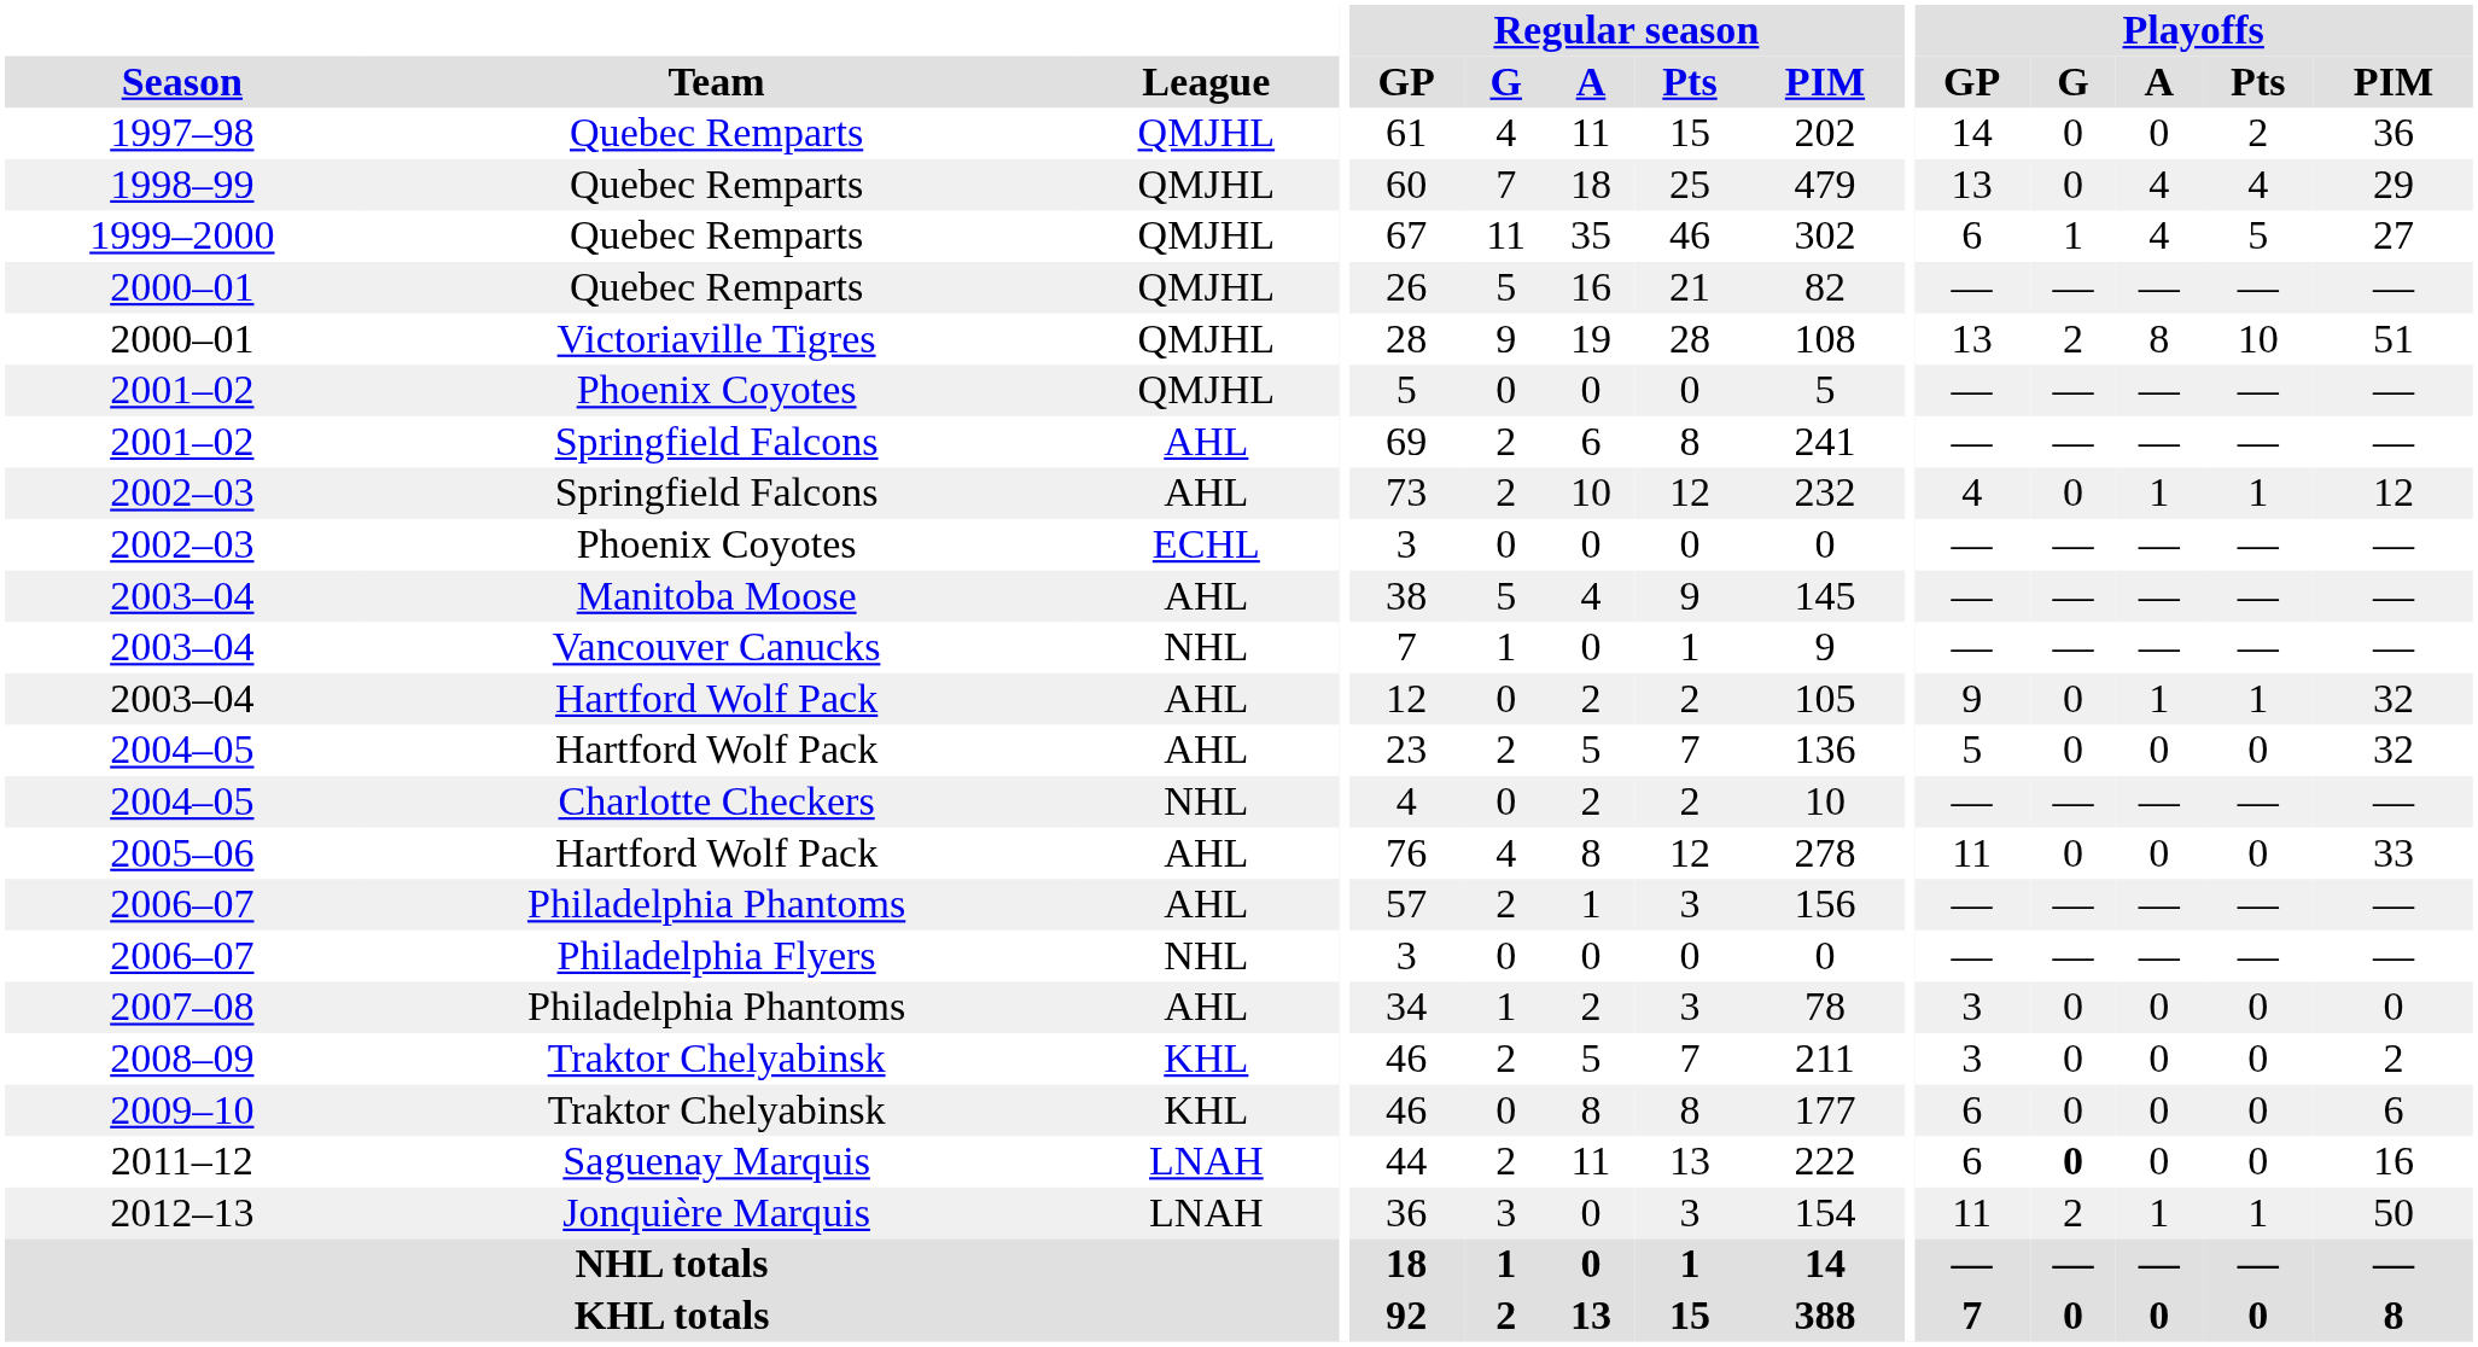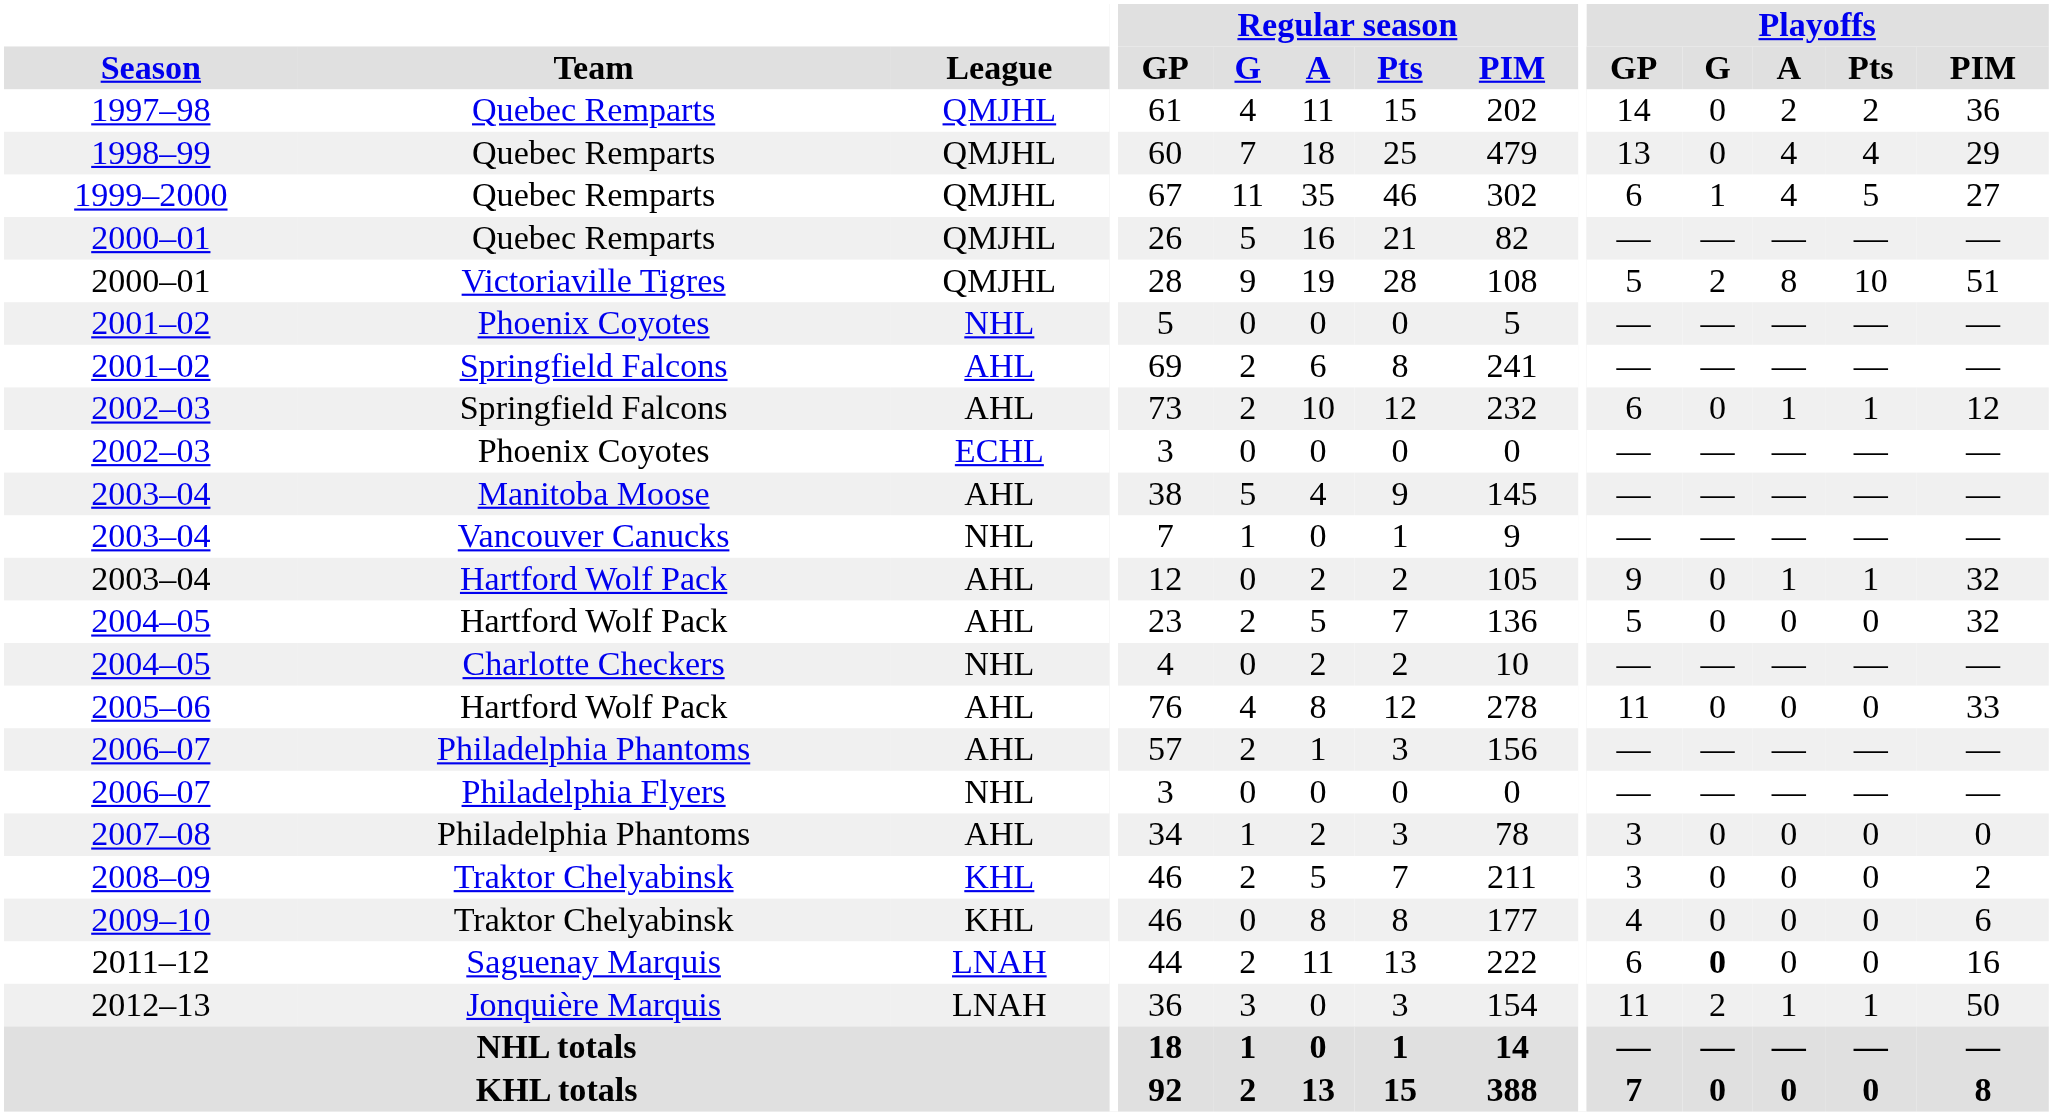 <table border="0" cellpadding="1" cellspacing="0" style="text-align:center; width:60em">
 <tr bgcolor="#e0e0e0">
 <th colspan="3" bgcolor="#ffffff"></th>
 <th rowspan="99" bgcolor="#ffffff"></th>
 <th colspan="5"><a href='#'>Regular season</a></th>
 <th rowspan="99" bgcolor="#ffffff"></th>
 <th colspan="5"><a href='#'>Playoffs</a></th>
 </tr>
 <tr bgcolor="#e0e0e0">
 <th><a href='#'>Season</a></th>
 <th>Team</th>
 <th>League</th>
 <th>GP</th>
 <th><a href='#'>G</a></th>
 <th><a href='#'>A</a></th>
 <th><a href='#'>Pts</a></th>
 <th><a href='#'>PIM</a></th>
 <th>GP</th>
 <th>G</th>
 <th>A</th>
 <th>Pts</th>
 <th>PIM</th>
 </tr>
 <tr ALIGN="center">
 <td><a href='#'>1997–98</a></td>
 <td><a href='#'>Quebec Remparts</a></td>
 <td><a href='#'>QMJHL</a></td>
 <td>61</td>
 <td>4</td>
 <td>11</td>
 <td>15</td>
 <td>202</td>
 <td>14</td>
 <td>0</td>
-<td>0</td>
+<td>2</td>
 <td>2</td>
 <td>36</td>
 </tr>
 <tr ALIGN="center" bgcolor="#f0f0f0">
 <td><a href='#'>1998–99</a></td>
 <td>Quebec Remparts</td>
 <td>QMJHL</td>
 <td>60</td>
 <td>7</td>
 <td>18</td>
 <td>25</td>
 <td>479</td>
 <td>13</td>
 <td>0</td>
 <td>4</td>
 <td>4</td>
 <td>29</td>
 </tr>
 <tr ALIGN="center">
 <td><a href='#'>1999–2000</a></td>
 <td>Quebec Remparts</td>
 <td>QMJHL</td>
 <td>67</td>
 <td>11</td>
 <td>35</td>
 <td>46</td>
 <td>302</td>
 <td>6</td>
 <td>1</td>
 <td>4</td>
 <td>5</td>
 <td>27</td>
 </tr>
 <tr ALIGN="center" bgcolor="#f0f0f0">
 <td><a href='#'>2000–01</a></td>
 <td>Quebec Remparts</td>
 <td>QMJHL</td>
 <td>26</td>
 <td>5</td>
 <td>16</td>
 <td>21</td>
 <td>82</td>
 <td>—</td>
 <td>—</td>
 <td>—</td>
 <td>—</td>
 <td>—</td>
 </tr>
 <tr ALIGN="center">
 <td>2000–01</td>
 <td><a href='#'>Victoriaville Tigres</a></td>
 <td>QMJHL</td>
 <td>28</td>
 <td>9</td>
 <td>19</td>
 <td>28</td>
 <td>108</td>
-<td>13</td>
+<td>5</td>
 <td>2</td>
 <td>8</td>
 <td>10</td>
 <td>51</td>
 </tr>
 <tr ALIGN="center" bgcolor="#f0f0f0">
 <td><a href='#'>2001–02</a></td>
 <td><a href='#'>Phoenix Coyotes</a></td>
-<td>QMJHL</td>
+<td><a href='#'>NHL</a></td>
 <td>5</td>
 <td>0</td>
 <td>0</td>
 <td>0</td>
 <td>5</td>
 <td>—</td>
 <td>—</td>
 <td>—</td>
 <td>—</td>
 <td>—</td>
 </tr>
 <tr ALIGN="center">
 <td><a href='#'>2001–02</a></td>
 <td><a href='#'>Springfield Falcons</a></td>
 <td><a href='#'>AHL</a></td>
 <td>69</td>
 <td>2</td>
 <td>6</td>
 <td>8</td>
 <td>241</td>
 <td>—</td>
 <td>—</td>
 <td>—</td>
 <td>—</td>
 <td>—</td>
 </tr>
 <tr ALIGN="center" bgcolor="#f0f0f0">
 <td><a href='#'>2002–03</a></td>
 <td>Springfield Falcons</td>
 <td>AHL</td>
 <td>73</td>
 <td>2</td>
 <td>10</td>
 <td>12</td>
 <td>232</td>
-<td>4</td>
+<td>6</td>
 <td>0</td>
 <td>1</td>
 <td>1</td>
 <td>12</td>
 </tr>
 <tr ALIGN="center">
 <td><a href='#'>2002–03</a></td>
 <td>Phoenix Coyotes</td>
 <td><a href='#'>ECHL</a></td>
 <td>3</td>
 <td>0</td>
 <td>0</td>
 <td>0</td>
 <td>0</td>
 <td>—</td>
 <td>—</td>
 <td>—</td>
 <td>—</td>
 <td>—</td>
 </tr>
 <tr ALIGN="center" bgcolor="#f0f0f0">
 <td><a href='#'>2003–04</a></td>
 <td><a href='#'>Manitoba Moose</a></td>
 <td>AHL</td>
 <td>38</td>
 <td>5</td>
 <td>4</td>
 <td>9</td>
 <td>145</td>
 <td>—</td>
 <td>—</td>
 <td>—</td>
 <td>—</td>
 <td>—</td>
 </tr>
 <tr ALIGN="center">
 <td><a href='#'>2003–04</a></td>
 <td><a href='#'>Vancouver Canucks</a></td>
 <td>NHL</td>
 <td>7</td>
 <td>1</td>
 <td>0</td>
 <td>1</td>
 <td>9</td>
 <td>—</td>
 <td>—</td>
 <td>—</td>
 <td>—</td>
 <td>—</td>
 </tr>
 <tr ALIGN="center" bgcolor="#f0f0f0">
 <td>2003–04</td>
 <td><a href='#'>Hartford Wolf Pack</a></td>
 <td>AHL</td>
 <td>12</td>
 <td>0</td>
 <td>2</td>
 <td>2</td>
 <td>105</td>
 <td>9</td>
 <td>0</td>
 <td>1</td>
 <td>1</td>
 <td>32</td>
 </tr>
 <tr ALIGN="center">
 <td><a href='#'>2004–05</a></td>
 <td>Hartford Wolf Pack</td>
 <td>AHL</td>
 <td>23</td>
 <td>2</td>
 <td>5</td>
 <td>7</td>
 <td>136</td>
 <td>5</td>
 <td>0</td>
 <td>0</td>
 <td>0</td>
 <td>32</td>
 </tr>
 <tr ALIGN="center" bgcolor="#f0f0f0">
 <td><a href='#'>2004–05</a></td>
 <td><a href='#'>Charlotte Checkers</a></td>
 <td>NHL</td>
 <td>4</td>
 <td>0</td>
 <td>2</td>
 <td>2</td>
 <td>10</td>
 <td>—</td>
 <td>—</td>
 <td>—</td>
 <td>—</td>
 <td>—</td>
 </tr>
 <tr ALIGN="center">
 <td><a href='#'>2005–06</a></td>
 <td>Hartford Wolf Pack</td>
 <td>AHL</td>
 <td>76</td>
 <td>4</td>
 <td>8</td>
 <td>12</td>
 <td>278</td>
 <td>11</td>
 <td>0</td>
 <td>0</td>
 <td>0</td>
 <td>33</td>
 </tr>
 <tr ALIGN="center" bgcolor="#f0f0f0">
 <td><a href='#'>2006–07</a></td>
 <td><a href='#'>Philadelphia Phantoms</a></td>
 <td>AHL</td>
 <td>57</td>
 <td>2</td>
 <td>1</td>
 <td>3</td>
 <td>156</td>
 <td>—</td>
 <td>—</td>
 <td>—</td>
 <td>—</td>
 <td>—</td>
 </tr>
 <tr ALIGN="center">
 <td><a href='#'>2006–07</a></td>
 <td><a href='#'>Philadelphia Flyers</a></td>
 <td>NHL</td>
 <td>3</td>
 <td>0</td>
 <td>0</td>
 <td>0</td>
 <td>0</td>
 <td>—</td>
 <td>—</td>
 <td>—</td>
 <td>—</td>
 <td>—</td>
 </tr>
 <tr ALIGN="center" bgcolor="#f0f0f0">
 <td><a href='#'>2007–08</a></td>
 <td>Philadelphia Phantoms</td>
 <td>AHL</td>
 <td>34</td>
 <td>1</td>
 <td>2</td>
 <td>3</td>
 <td>78</td>
 <td>3</td>
 <td>0</td>
 <td>0</td>
 <td>0</td>
 <td>0</td>
 </tr>
 <tr ALIGN="center">
 <td><a href='#'>2008–09</a></td>
 <td><a href='#'>Traktor Chelyabinsk</a></td>
 <td><a href='#'>KHL</a></td>
 <td>46</td>
 <td>2</td>
 <td>5</td>
 <td>7</td>
 <td>211</td>
 <td>3</td>
 <td>0</td>
 <td>0</td>
 <td>0</td>
 <td>2</td>
 </tr>
 <tr ALIGN="center" bgcolor="#f0f0f0">
 <td><a href='#'>2009–10</a></td>
 <td>Traktor Chelyabinsk</td>
 <td>KHL</td>
 <td>46</td>
 <td>0</td>
 <td>8</td>
 <td>8</td>
 <td>177</td>
-<td>6</td>
+<td>4</td>
 <td>0</td>
 <td>0</td>
 <td>0</td>
 <td>6</td>
 </tr>
 <tr ALIGN="center">
 <td>2011–12</td>
 <td><a href='#'>Saguenay Marquis</a></td>
 <td><a href='#'>LNAH</a></td>
 <td>44</td>
 <td>2</td>
 <td>11</td>
 <td>13</td>
 <td>222</td>
 <td>6</td>
 <td><strong>0</strong></td>
 <td>0</td>
 <td>0</td>
 <td>16</td>
 </tr>
 <tr ALIGN="center" bgcolor="#f0f0f0">
 <td>2012–13</td>
 <td><a href='#'>Jonquière Marquis</a></td>
 <td>LNAH</td>
 <td>36</td>
 <td>3</td>
 <td>0</td>
 <td>3</td>
 <td>154</td>
 <td>11</td>
 <td>2</td>
 <td>1</td>
 <td>1</td>
 <td>50<br></td>
 </tr>
 <tr ALIGN="center" bgcolor="#e0e0e0">
 <th colspan="3">NHL totals</th>
 <th>18</th>
 <th>1</th>
 <th>0</th>
 <th>1</th>
 <th>14</th>
 <th>—</th>
 <th>—</th>
 <th>—</th>
 <th>—</th>
 <th>—</th>
 </tr>
 <tr ALIGN="center" bgcolor="#e0e0e0">
 <th colspan="3">KHL totals</th>
 <th>92</th>
 <th>2</th>
 <th>13</th>
 <th>15</th>
 <th>388</th>
 <th>7</th>
 <th>0</th>
 <th>0</th>
 <th>0</th>
 <th>8</th>
 </tr>
 </table>
